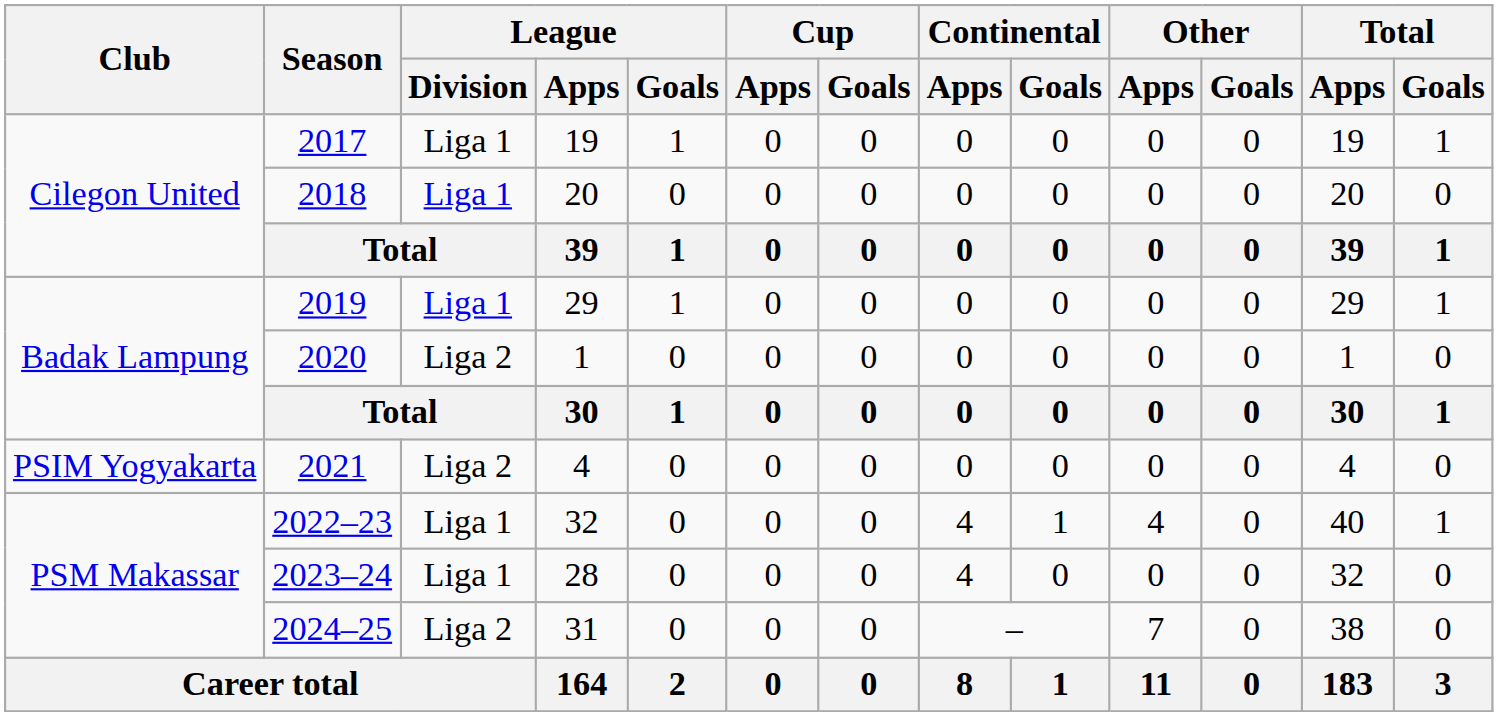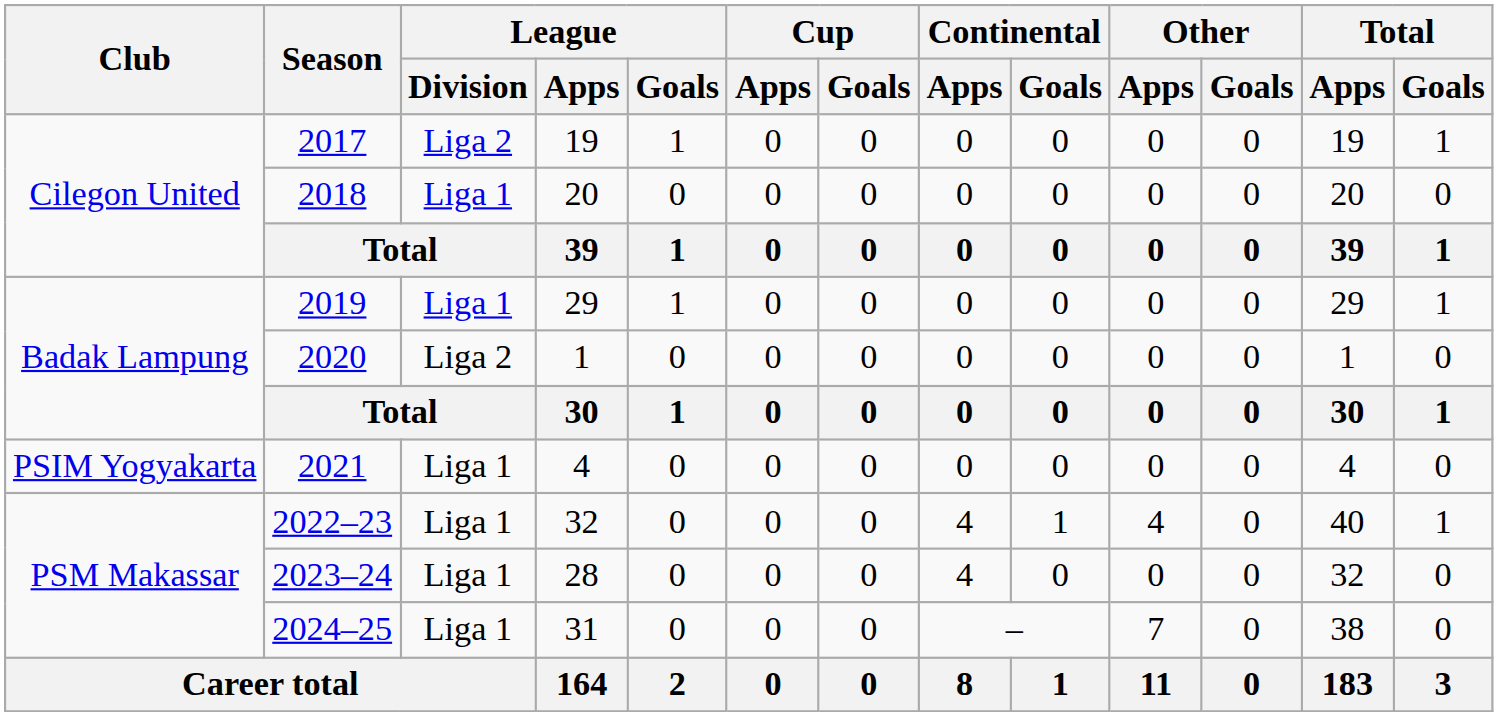 <table class="wikitable" style="text-align:center">
 <tr>
 <th rowspan="2">Club</th>
 <th rowspan="2">Season</th>
 <th colspan="3">League</th>
 <th colspan="2">Cup</th>
 <th colspan="2">Continental</th>
 <th colspan="2">Other</th>
 <th colspan="2">Total</th>
 </tr>
 <tr>
 <th>Division</th>
 <th>Apps</th>
 <th>Goals</th>
 <th>Apps</th>
 <th>Goals</th>
 <th>Apps</th>
 <th>Goals</th>
 <th>Apps</th>
 <th>Goals</th>
 <th>Apps</th>
 <th>Goals</th>
 </tr>
 <tr>
 <td rowspan="3" valign="center"><a href='#'>Cilegon United</a></td>
 <td><a href='#'>2017</a></td>
-<td>Liga 1</td>
+<td><a href='#'>Liga 2</a></td>
 <td>19</td>
 <td>1</td>
 <td>0</td>
 <td>0</td>
 <td>0</td>
 <td>0</td>
 <td>0</td>
 <td>0</td>
 <td>19</td>
 <td>1</td>
 </tr>
 <tr>
 <td><a href='#'>2018</a></td>
 <td><a href='#'>Liga 1</a></td>
 <td>20</td>
 <td>0</td>
 <td>0</td>
 <td>0</td>
 <td>0</td>
 <td>0</td>
 <td>0</td>
 <td>0</td>
 <td>20</td>
 <td>0</td>
 </tr>
 <tr>
 <th colspan="2">Total</th>
 <th>39</th>
 <th>1</th>
 <th>0</th>
 <th>0</th>
 <th>0</th>
 <th>0</th>
 <th>0</th>
 <th>0</th>
 <th>39</th>
 <th>1</th>
 </tr>
 <tr>
 <td rowspan="3" valign="center"><a href='#'>Badak Lampung</a></td>
 <td><a href='#'>2019</a></td>
 <td><a href='#'>Liga 1</a></td>
 <td>29</td>
 <td>1</td>
 <td>0</td>
 <td>0</td>
 <td>0</td>
 <td>0</td>
 <td>0</td>
 <td>0</td>
 <td>29</td>
 <td>1</td>
 </tr>
 <tr>
 <td><a href='#'>2020</a></td>
 <td>Liga 2</td>
 <td>1</td>
 <td>0</td>
 <td>0</td>
 <td>0</td>
 <td>0</td>
 <td>0</td>
 <td>0</td>
 <td>0</td>
 <td>1</td>
 <td>0</td>
 </tr>
 <tr>
 <th colspan="2">Total</th>
 <th>30</th>
 <th>1</th>
 <th>0</th>
 <th>0</th>
 <th>0</th>
 <th>0</th>
 <th>0</th>
 <th>0</th>
 <th>30</th>
 <th>1</th>
 </tr>
 <tr>
 <td rowspan="1" valign="center"><a href='#'>PSIM Yogyakarta</a></td>
 <td><a href='#'>2021</a></td>
-<td>Liga 2</td>
+<td>Liga 1</td>
 <td>4</td>
 <td>0</td>
 <td>0</td>
 <td>0</td>
 <td>0</td>
 <td>0</td>
 <td>0</td>
 <td>0</td>
 <td>4</td>
 <td>0</td>
 </tr>
 <tr>
 <td rowspan="3" valign="center"><a href='#'>PSM Makassar</a></td>
 <td><a href='#'>2022–23</a></td>
 <td>Liga 1</td>
 <td>32</td>
 <td>0</td>
 <td>0</td>
 <td>0</td>
 <td>4</td>
 <td>1</td>
 <td>4</td>
 <td>0</td>
 <td>40</td>
 <td>1</td>
 </tr>
 <tr>
 <td><a href='#'>2023–24</a></td>
 <td>Liga 1</td>
 <td>28</td>
 <td>0</td>
 <td>0</td>
 <td>0</td>
 <td>4</td>
 <td>0</td>
 <td>0</td>
 <td>0</td>
 <td>32</td>
 <td>0</td>
 </tr>
 <tr>
 <td><a href='#'>2024–25</a></td>
-<td>Liga 2</td>
+<td>Liga 1</td>
 <td>31</td>
 <td>0</td>
 <td>0</td>
 <td>0</td>
 <td colspan="2">–</td>
 <td>7</td>
 <td>0</td>
 <td>38</td>
 <td>0</td>
 </tr>
 <tr>
 <th colspan="3">Career total</th>
 <th>164</th>
 <th>2</th>
 <th>0</th>
 <th>0</th>
 <th>8</th>
 <th>1</th>
 <th>11</th>
 <th>0</th>
 <th>183</th>
 <th>3</th>
 </tr>
 </table>
